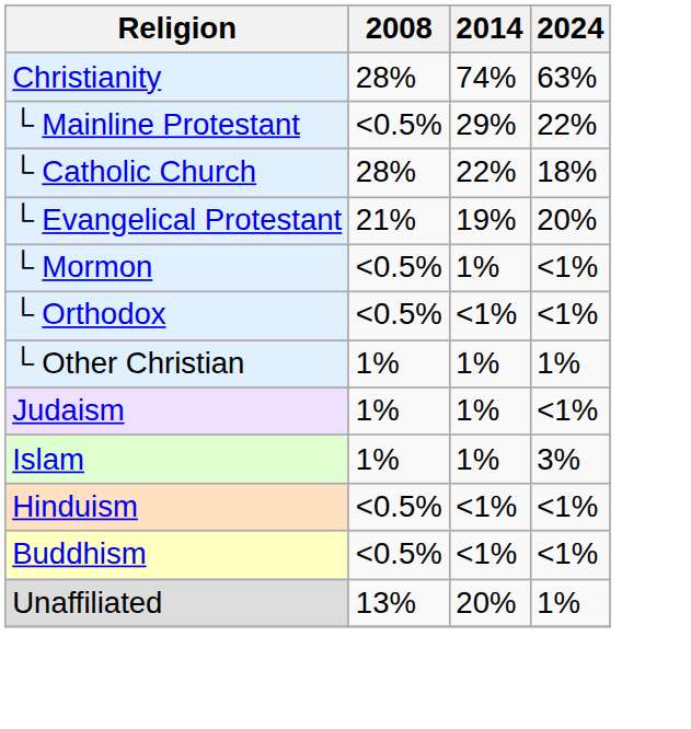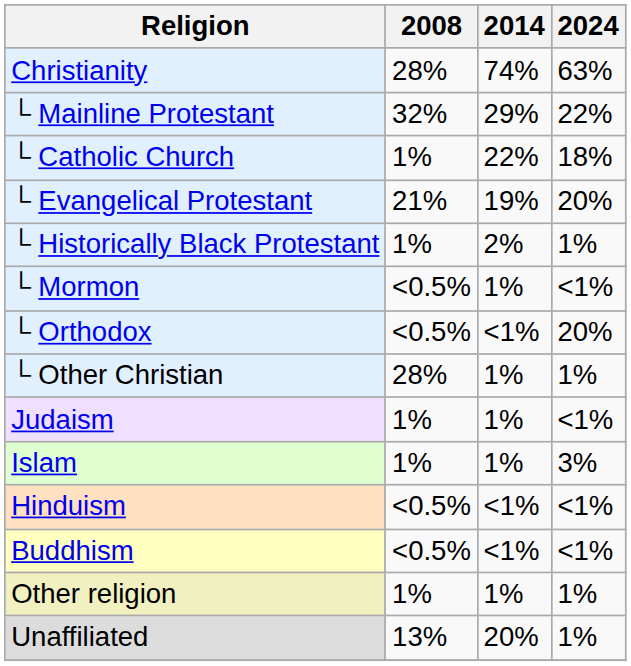 <table class="wikitable sortable;">
 <tr>
 <th>Religion</th>
 <th>2008</th>
 <th>2014</th>
 <th>2024</th>
 </tr>
 <tr>
 <td style="background:#E0F0FF;"><a href='#'>Christianity</a></td>
 <td>28%</td>
 <td>74%</td>
 <td>63%</td>
 </tr>
 <tr>
 <td style="background:#E0F0FF;">└ <a href='#'>Mainline Protestant</a></td>
-<td><0.5%</td>
+<td>32%</td>
 <td>29%</td>
 <td>22%</td>
 </tr>
 <tr>
 <td style="background:#E0F0FF;">└ <a href='#'>Catholic Church</a></td>
-<td>28%</td>
+<td>1%</td>
 <td>22%</td>
 <td>18%</td>
 </tr>
 <tr>
 <td style="background:#E0F0FF;">└ <a href='#'>Evangelical Protestant</a></td>
 <td>21%</td>
 <td>19%</td>
 <td>20%</td>
+</tr>
+<tr>
+<td style="background:#E0F0FF;">└ <a href='#'>Historically Black Protestant</a></td>
+<td>1%</td>
+<td>2%</td>
+<td>1%</td>
 </tr>
 <tr>
 <td style="background:#E0F0FF;">└ <a href='#'>Mormon</a></td>
 <td><0.5%</td>
 <td>1%</td>
 <td><1%</td>
 </tr>
 <tr>
 <td style="background:#E0F0FF;">└ <a href='#'>Orthodox</a></td>
 <td><0.5%</td>
 <td><1%</td>
-<td><1%</td>
+<td>20%</td>
 </tr>
 <tr>
 <td style="background:#E0F0FF;">└ Other Christian</td>
-<td>1%</td>
+<td>28%</td>
 <td>1%</td>
 <td>1%</td>
 </tr>
 <tr>
 <td style="background:#F0E0FF;"><a href='#'>Judaism</a></td>
 <td>1%</td>
 <td>1%</td>
 <td><1%</td>
 </tr>
 <tr>
 <td style="background:#E0FFD0;"><a href='#'>Islam</a></td>
 <td>1%</td>
 <td>1%</td>
 <td>3%</td>
 </tr>
 <tr>
 <td style="background:#FFE0C0;"><a href='#'>Hinduism</a></td>
 <td><0.5%</td>
 <td><1%</td>
 <td><1%</td>
 </tr>
 <tr>
 <td style="background:#FFFFC0;"><a href='#'>Buddhism</a></td>
 <td><0.5%</td>
 <td><1%</td>
 <td><1%</td>
 </tr>
 <tr>
+<td style="background:#F0F0C0;">Other religion</td>
+<td>1%</td>
+<td>1%</td>
+<td>1%</td>
+</tr>
+<tr>
 <td style="background:#DCDCDC;">Unaffiliated</td>
 <td>13%</td>
 <td>20%</td>
 <td>1%</td>
 </tr>
 <tr>
 </tr>
 </table>
